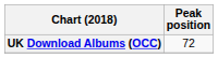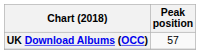 <table class="wikitable plainrowheaders" style="text-align:center">
 <tr>
 <th scope="col">Chart (2018)</th>
 <th scope="col">Peak<br>position</th>
 </tr>
 <tr>
 <th scope="row">UK <a href='#'>Download Albums</a> (<a href='#'>OCC</a>)</th>
-<td>72</td>
+<td>57</td>
 </tr>
 <tr>
 </tr>
 <tr>
 </tr>
 </table>
